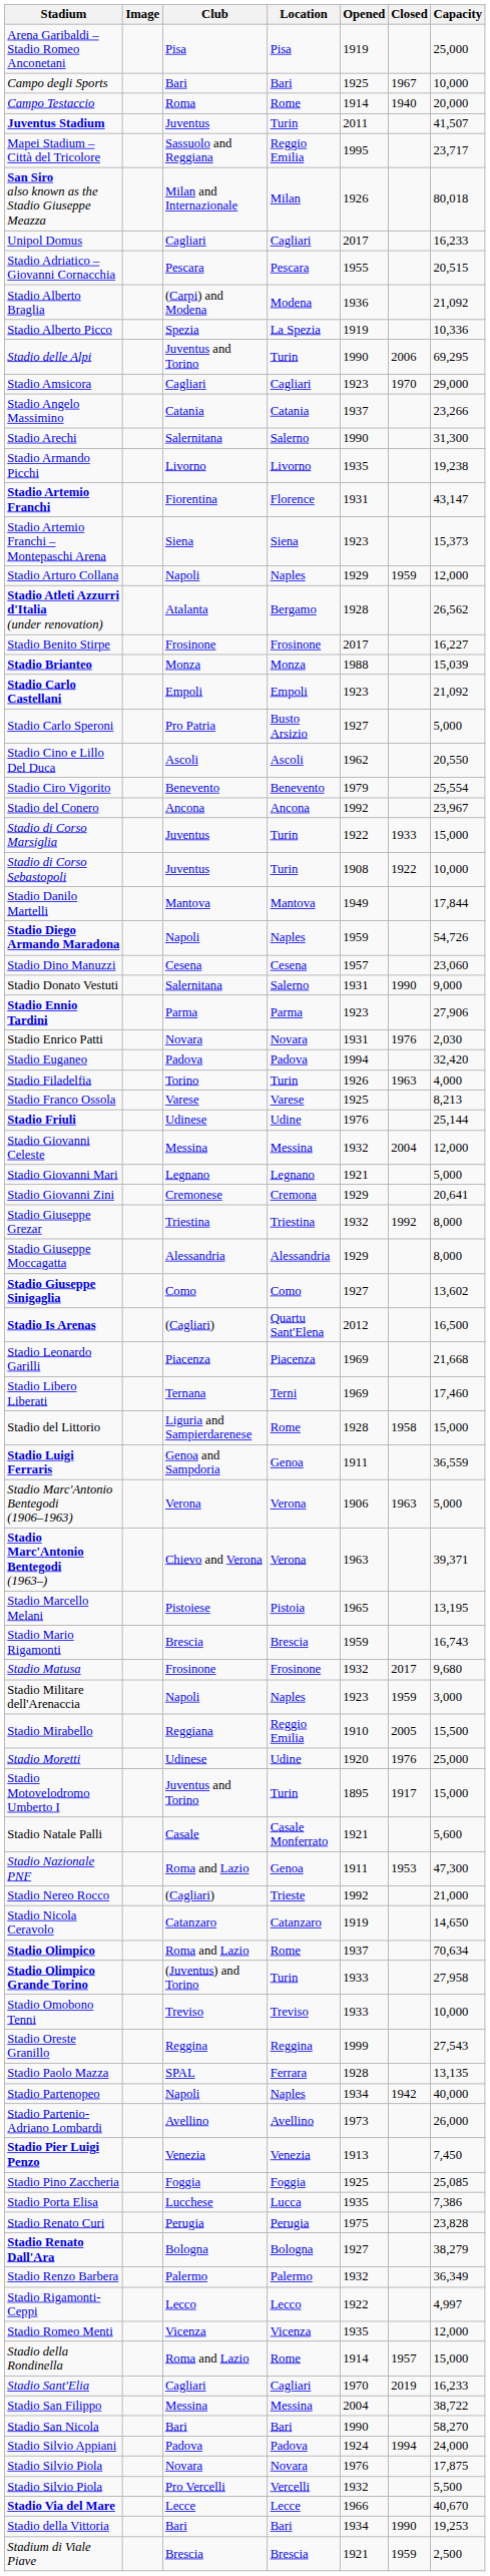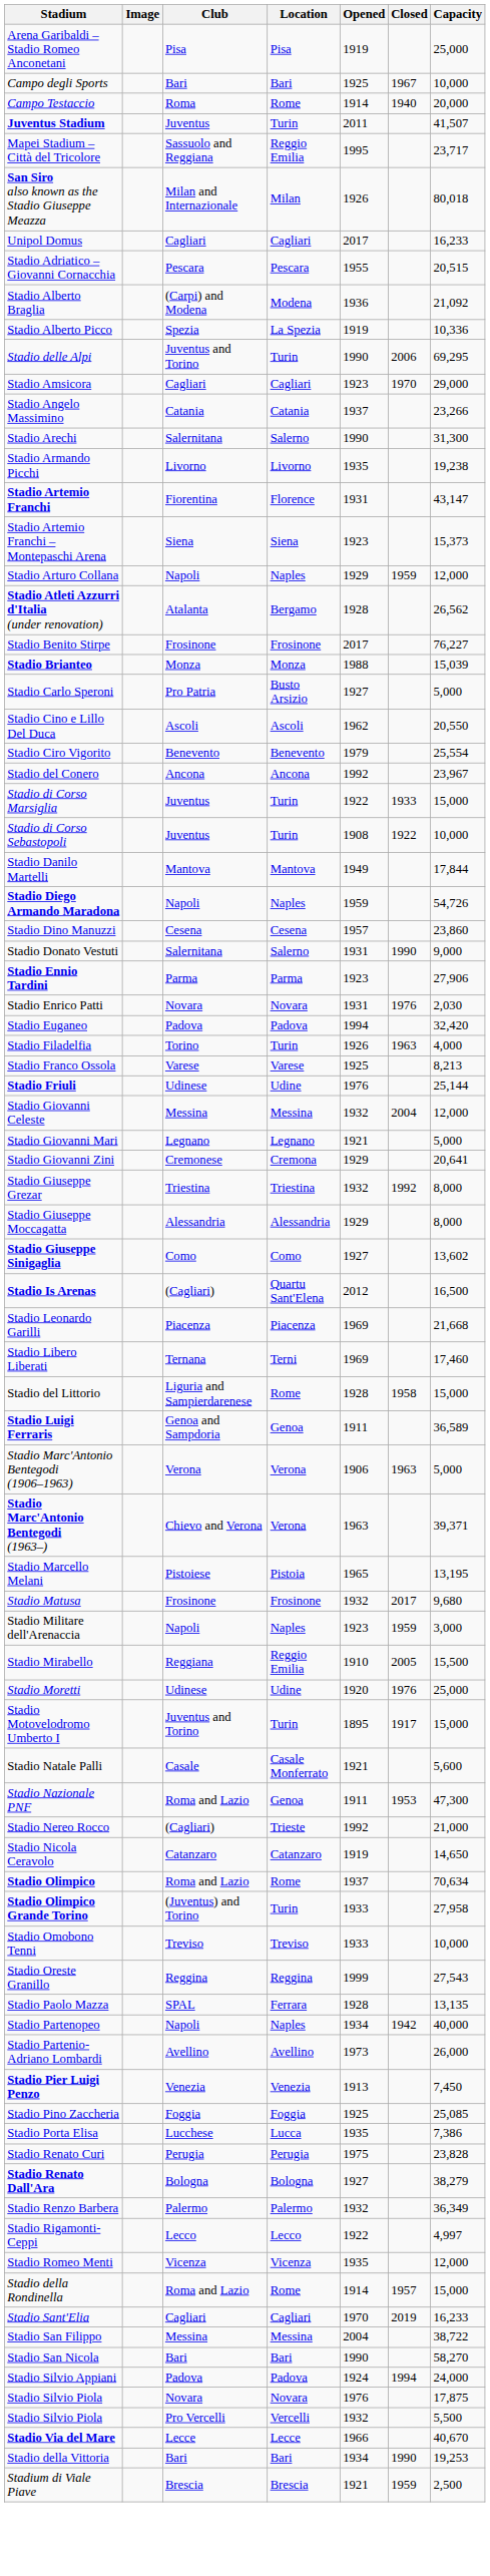 <table class="wikitable sortable">
 <tr>
 <th>Stadium</th>
 <th class="unsortable">Image</th>
 <th>Club</th>
 <th>Location</th>
 <th>Opened</th>
 <th>Closed</th>
 <th>Capacity</th>
 </tr>
 <tr>
 <td><a href='#'>Arena Garibaldi – Stadio Romeo Anconetani</a></td>
 <td></td>
 <td><a href='#'>Pisa</a></td>
 <td><a href='#'>Pisa</a></td>
 <td>1919</td>
 <td></td>
 <td>25,000</td>
 </tr>
 <tr>
 <td><em>Campo degli Sports</em></td>
 <td></td>
 <td><a href='#'>Bari</a></td>
 <td><a href='#'>Bari</a></td>
 <td>1925</td>
 <td>1967</td>
 <td>10,000</td>
 </tr>
 <tr>
 <td><em><a href='#'>Campo Testaccio</a></em></td>
 <td></td>
 <td><a href='#'>Roma</a></td>
 <td><a href='#'>Rome</a></td>
 <td>1914</td>
 <td>1940</td>
 <td>20,000</td>
 </tr>
 <tr>
 <td><strong><a href='#'>Juventus Stadium</a></strong></td>
 <td></td>
 <td><a href='#'>Juventus</a></td>
 <td><a href='#'>Turin</a></td>
 <td>2011</td>
 <td></td>
 <td>41,507</td>
 </tr>
 <tr>
 <td><a href='#'>Mapei Stadium – Città del Tricolore</a></td>
 <td></td>
 <td><a href='#'>Sassuolo</a> and <a href='#'>Reggiana</a></td>
 <td><a href='#'>Reggio Emilia</a></td>
 <td>1995</td>
 <td></td>
 <td>23,717</td>
 </tr>
 <tr>
 <td><strong><a href='#'>San Siro</a></strong><br><em>also known as the Stadio Giuseppe Meazza</em></td>
 <td></td>
 <td><a href='#'>Milan</a> and <a href='#'>Internazionale</a></td>
 <td><a href='#'>Milan</a></td>
 <td>1926</td>
 <td></td>
 <td>80,018</td>
 </tr>
 <tr>
 <td><a href='#'>Unipol Domus</a></td>
 <td></td>
 <td><a href='#'>Cagliari</a></td>
 <td><a href='#'>Cagliari</a></td>
 <td>2017</td>
 <td></td>
 <td>16,233</td>
 </tr>
 <tr>
 <td><a href='#'>Stadio Adriatico – Giovanni Cornacchia</a></td>
 <td></td>
 <td><a href='#'>Pescara</a></td>
 <td><a href='#'>Pescara</a></td>
 <td>1955</td>
 <td></td>
 <td>20,515</td>
 </tr>
 <tr>
 <td><a href='#'>Stadio Alberto Braglia</a></td>
 <td></td>
 <td>(<a href='#'>Carpi</a>) and <a href='#'>Modena</a></td>
 <td><a href='#'>Modena</a></td>
 <td>1936</td>
 <td></td>
 <td>21,092</td>
 </tr>
 <tr>
 <td><a href='#'>Stadio Alberto Picco</a></td>
 <td></td>
 <td><a href='#'>Spezia</a></td>
 <td><a href='#'>La Spezia</a></td>
 <td>1919</td>
 <td></td>
 <td>10,336</td>
 </tr>
 <tr>
 <td><em><a href='#'>Stadio delle Alpi</a></em></td>
 <td></td>
 <td><a href='#'>Juventus</a> and <a href='#'>Torino</a></td>
 <td><a href='#'>Turin</a></td>
 <td>1990</td>
 <td>2006</td>
 <td>69,295</td>
 </tr>
 <tr>
 <td><a href='#'>Stadio Amsicora</a></td>
 <td></td>
 <td><a href='#'>Cagliari</a></td>
 <td><a href='#'>Cagliari</a></td>
 <td>1923</td>
 <td>1970</td>
 <td>29,000</td>
 </tr>
 <tr>
 <td><a href='#'>Stadio Angelo Massimino</a></td>
 <td></td>
 <td><a href='#'>Catania</a></td>
 <td><a href='#'>Catania</a></td>
 <td>1937</td>
 <td></td>
 <td>23,266</td>
 </tr>
 <tr>
 <td><a href='#'>Stadio Arechi</a></td>
 <td></td>
 <td><a href='#'>Salernitana</a></td>
 <td><a href='#'>Salerno</a></td>
 <td>1990</td>
 <td></td>
 <td>31,300</td>
 </tr>
 <tr>
 <td><a href='#'>Stadio Armando Picchi</a></td>
 <td></td>
 <td><a href='#'>Livorno</a></td>
 <td><a href='#'>Livorno</a></td>
 <td>1935</td>
 <td></td>
 <td>19,238</td>
 </tr>
 <tr>
 <td><strong><a href='#'>Stadio Artemio Franchi</a></strong></td>
 <td></td>
 <td><a href='#'>Fiorentina</a></td>
 <td><a href='#'>Florence</a></td>
 <td>1931</td>
 <td></td>
 <td>43,147</td>
 </tr>
 <tr>
 <td><a href='#'>Stadio Artemio Franchi – Montepaschi Arena</a></td>
 <td></td>
 <td><a href='#'>Siena</a></td>
 <td><a href='#'>Siena</a></td>
 <td>1923</td>
 <td></td>
 <td>15,373</td>
 </tr>
 <tr>
 <td><a href='#'>Stadio Arturo Collana</a></td>
 <td></td>
 <td><a href='#'>Napoli</a></td>
 <td><a href='#'>Naples</a></td>
 <td>1929</td>
 <td>1959</td>
 <td>12,000</td>
 </tr>
 <tr>
 <td><strong><a href='#'>Stadio Atleti Azzurri d'Italia</a></strong><br><em>(under renovation)</em></td>
 <td></td>
 <td><a href='#'>Atalanta</a></td>
 <td><a href='#'>Bergamo</a></td>
 <td>1928</td>
 <td></td>
 <td>26,562</td>
 </tr>
 <tr>
 <td><a href='#'>Stadio Benito Stirpe</a></td>
 <td></td>
 <td><a href='#'>Frosinone</a></td>
 <td><a href='#'>Frosinone</a></td>
 <td>2017</td>
 <td></td>
-<td>16,227</td>
+<td>76,227</td>
 </tr>
 <tr>
 <td><strong><a href='#'>Stadio Brianteo</a></strong></td>
 <td></td>
 <td><a href='#'>Monza</a></td>
 <td><a href='#'>Monza</a></td>
 <td>1988</td>
 <td></td>
 <td>15,039</td>
-</tr>
-<tr>
-<td><strong><a href='#'>Stadio Carlo Castellani</a></strong></td>
-<td></td>
-<td><a href='#'>Empoli</a></td>
-<td><a href='#'>Empoli</a></td>
-<td>1923</td>
-<td></td>
-<td>21,092</td>
 </tr>
 <tr>
 <td><a href='#'>Stadio Carlo Speroni</a></td>
 <td></td>
 <td><a href='#'>Pro Patria</a></td>
 <td><a href='#'>Busto Arsizio</a></td>
 <td>1927</td>
 <td></td>
 <td>5,000</td>
 </tr>
 <tr>
 <td><a href='#'>Stadio Cino e Lillo Del Duca</a></td>
 <td></td>
 <td><a href='#'>Ascoli</a></td>
 <td><a href='#'>Ascoli</a></td>
 <td>1962</td>
 <td></td>
 <td>20,550</td>
 </tr>
 <tr>
 <td><a href='#'>Stadio Ciro Vigorito</a></td>
 <td></td>
 <td><a href='#'>Benevento</a></td>
 <td><a href='#'>Benevento</a></td>
 <td>1979</td>
 <td></td>
 <td>25,554</td>
 </tr>
 <tr>
 <td><a href='#'>Stadio del Conero</a></td>
 <td></td>
 <td><a href='#'>Ancona</a></td>
 <td><a href='#'>Ancona</a></td>
 <td>1992</td>
 <td></td>
 <td>23,967</td>
 </tr>
 <tr>
 <td><em><a href='#'>Stadio di Corso Marsiglia</a></em></td>
 <td></td>
 <td><a href='#'>Juventus</a></td>
 <td><a href='#'>Turin</a></td>
 <td>1922</td>
 <td>1933</td>
 <td>15,000</td>
 </tr>
 <tr>
 <td><em><a href='#'>Stadio di Corso Sebastopoli</a></em></td>
 <td></td>
 <td><a href='#'>Juventus</a></td>
 <td><a href='#'>Turin</a></td>
 <td>1908</td>
 <td>1922</td>
 <td>10,000</td>
 </tr>
 <tr>
 <td><a href='#'>Stadio Danilo Martelli</a></td>
 <td></td>
 <td><a href='#'>Mantova</a></td>
 <td><a href='#'>Mantova</a></td>
 <td>1949</td>
 <td></td>
 <td>17,844</td>
 </tr>
 <tr>
 <td><strong><a href='#'>Stadio Diego Armando Maradona</a></strong></td>
 <td></td>
 <td><a href='#'>Napoli</a></td>
 <td><a href='#'>Naples</a></td>
 <td>1959</td>
 <td></td>
 <td>54,726</td>
 </tr>
 <tr>
 <td><a href='#'>Stadio Dino Manuzzi</a></td>
 <td></td>
 <td><a href='#'>Cesena</a></td>
 <td><a href='#'>Cesena</a></td>
 <td>1957</td>
 <td></td>
-<td>23,060</td>
+<td>23,860</td>
 </tr>
 <tr>
 <td>Stadio Donato Vestuti</td>
 <td></td>
 <td><a href='#'>Salernitana</a></td>
 <td><a href='#'>Salerno</a></td>
 <td>1931</td>
 <td>1990</td>
 <td>9,000</td>
 </tr>
 <tr>
 <td><strong><a href='#'>Stadio Ennio Tardini</a></strong></td>
 <td></td>
 <td><a href='#'>Parma</a></td>
 <td><a href='#'>Parma</a></td>
 <td>1923</td>
 <td></td>
 <td>27,906</td>
 </tr>
 <tr>
 <td>Stadio Enrico Patti</td>
 <td></td>
 <td><a href='#'>Novara</a></td>
 <td><a href='#'>Novara</a></td>
 <td>1931</td>
 <td>1976</td>
 <td>2,030</td>
 </tr>
 <tr>
 <td><a href='#'>Stadio Euganeo</a></td>
 <td></td>
 <td><a href='#'>Padova</a></td>
 <td><a href='#'>Padova</a></td>
 <td>1994</td>
 <td></td>
 <td>32,420</td>
 </tr>
 <tr>
 <td><a href='#'>Stadio Filadelfia</a></td>
 <td></td>
 <td><a href='#'>Torino</a></td>
 <td><a href='#'>Turin</a></td>
 <td>1926</td>
 <td>1963</td>
 <td>4,000</td>
 </tr>
 <tr>
 <td><a href='#'>Stadio Franco Ossola</a></td>
 <td></td>
 <td><a href='#'>Varese</a></td>
 <td><a href='#'>Varese</a></td>
 <td>1925</td>
 <td></td>
 <td>8,213</td>
 </tr>
 <tr>
 <td><strong><a href='#'>Stadio Friuli</a></strong></td>
 <td></td>
 <td><a href='#'>Udinese</a></td>
 <td><a href='#'>Udine</a></td>
 <td>1976</td>
 <td></td>
 <td>25,144</td>
 </tr>
 <tr>
 <td><a href='#'>Stadio Giovanni Celeste</a></td>
 <td></td>
 <td><a href='#'>Messina</a></td>
 <td><a href='#'>Messina</a></td>
 <td>1932</td>
 <td>2004</td>
 <td>12,000</td>
 </tr>
 <tr>
 <td><a href='#'>Stadio Giovanni Mari</a></td>
 <td></td>
 <td><a href='#'>Legnano</a></td>
 <td><a href='#'>Legnano</a></td>
 <td>1921</td>
 <td></td>
 <td>5,000</td>
 </tr>
 <tr>
 <td><a href='#'>Stadio Giovanni Zini</a></td>
 <td></td>
 <td><a href='#'>Cremonese</a></td>
 <td><a href='#'>Cremona</a></td>
 <td>1929</td>
 <td></td>
 <td>20,641</td>
 </tr>
 <tr>
 <td><a href='#'>Stadio Giuseppe Grezar</a></td>
 <td></td>
 <td><a href='#'>Triestina</a></td>
 <td><a href='#'>Triestina</a></td>
 <td>1932</td>
 <td>1992</td>
 <td>8,000</td>
 </tr>
 <tr>
 <td><a href='#'>Stadio Giuseppe Moccagatta</a></td>
 <td></td>
 <td><a href='#'>Alessandria</a></td>
 <td><a href='#'>Alessandria</a></td>
 <td>1929</td>
 <td></td>
 <td>8,000</td>
 </tr>
 <tr>
 <td><strong><a href='#'>Stadio Giuseppe Sinigaglia</a></strong></td>
 <td></td>
 <td><a href='#'>Como</a></td>
 <td><a href='#'>Como</a></td>
 <td>1927</td>
 <td></td>
 <td>13,602</td>
 </tr>
 <tr>
 <td><strong><a href='#'>Stadio Is Arenas</a></strong></td>
 <td></td>
 <td>(<a href='#'>Cagliari</a>)</td>
 <td><a href='#'>Quartu Sant'Elena</a></td>
 <td>2012</td>
 <td></td>
 <td>16,500</td>
 </tr>
 <tr>
 <td><a href='#'>Stadio Leonardo Garilli</a></td>
 <td></td>
 <td><a href='#'>Piacenza</a></td>
 <td><a href='#'>Piacenza</a></td>
 <td>1969</td>
 <td></td>
 <td>21,668</td>
 </tr>
 <tr>
 <td><a href='#'>Stadio Libero Liberati</a></td>
 <td></td>
 <td><a href='#'>Ternana</a></td>
 <td><a href='#'>Terni</a></td>
 <td>1969</td>
 <td></td>
 <td>17,460</td>
 </tr>
 <tr>
 <td>Stadio del Littorio</td>
 <td></td>
 <td><a href='#'>Liguria</a> and <a href='#'>Sampierdarenese</a></td>
 <td><a href='#'>Rome</a></td>
 <td>1928</td>
 <td>1958</td>
 <td>15,000</td>
 </tr>
 <tr>
 <td><strong><a href='#'>Stadio Luigi Ferraris</a></strong></td>
 <td></td>
 <td><a href='#'>Genoa</a> and <a href='#'>Sampdoria</a></td>
 <td><a href='#'>Genoa</a></td>
 <td>1911</td>
 <td></td>
-<td>36,559</td>
+<td>36,589</td>
 </tr>
 <tr>
 <td><em>Stadio Marc'Antonio Bentegodi<br>(1906–1963)</em></td>
 <td></td>
 <td><a href='#'>Verona</a></td>
 <td><a href='#'>Verona</a></td>
 <td>1906</td>
 <td>1963</td>
 <td>5,000</td>
 </tr>
 <tr>
 <td><strong><a href='#'>Stadio Marc'Antonio Bentegodi</a></strong><br><em>(1963–)</em></td>
 <td></td>
 <td><a href='#'>Chievo</a> and <a href='#'>Verona</a></td>
 <td><a href='#'>Verona</a></td>
 <td>1963</td>
 <td></td>
 <td>39,371</td>
 </tr>
 <tr>
 <td><a href='#'>Stadio Marcello Melani</a></td>
 <td></td>
 <td><a href='#'>Pistoiese</a></td>
 <td><a href='#'>Pistoia</a></td>
 <td>1965</td>
 <td></td>
 <td>13,195</td>
-</tr>
-<tr>
-<td><a href='#'>Stadio Mario Rigamonti</a></td>
-<td></td>
-<td><a href='#'>Brescia</a></td>
-<td><a href='#'>Brescia</a></td>
-<td>1959</td>
-<td></td>
-<td>16,743</td>
 </tr>
 <tr>
 <td><em><a href='#'>Stadio Matusa</a></em></td>
 <td></td>
 <td><a href='#'>Frosinone</a></td>
 <td><a href='#'>Frosinone</a></td>
 <td>1932</td>
 <td>2017</td>
 <td>9,680</td>
 </tr>
 <tr>
 <td>Stadio Militare dell'Arenaccia</td>
 <td></td>
 <td><a href='#'>Napoli</a></td>
 <td><a href='#'>Naples</a></td>
 <td>1923</td>
 <td>1959</td>
 <td>3,000</td>
 </tr>
 <tr>
 <td><a href='#'>Stadio Mirabello</a></td>
 <td></td>
 <td><a href='#'>Reggiana</a></td>
 <td><a href='#'>Reggio Emilia</a></td>
 <td>1910</td>
 <td>2005</td>
 <td>15,500</td>
 </tr>
 <tr>
 <td><em><a href='#'>Stadio Moretti</a></em></td>
 <td></td>
 <td><a href='#'>Udinese</a></td>
 <td><a href='#'>Udine</a></td>
 <td>1920</td>
 <td>1976</td>
 <td>25,000</td>
 </tr>
 <tr>
 <td><a href='#'>Stadio Motovelodromo Umberto I</a></td>
 <td></td>
 <td><a href='#'>Juventus</a> and <a href='#'>Torino</a></td>
 <td><a href='#'>Turin</a></td>
 <td>1895</td>
 <td>1917</td>
 <td>15,000</td>
 </tr>
 <tr>
 <td>Stadio Natale Palli</td>
 <td></td>
 <td><a href='#'>Casale</a></td>
 <td><a href='#'>Casale Monferrato</a></td>
 <td>1921</td>
 <td></td>
 <td>5,600</td>
 </tr>
 <tr>
 <td><em><a href='#'>Stadio Nazionale PNF</a></em></td>
 <td></td>
 <td><a href='#'>Roma</a> and <a href='#'>Lazio</a></td>
 <td><a href='#'>Genoa</a></td>
 <td>1911</td>
 <td>1953</td>
 <td>47,300</td>
 </tr>
 <tr>
 <td><a href='#'>Stadio Nereo Rocco</a></td>
 <td></td>
 <td>(<a href='#'>Cagliari</a>)</td>
 <td><a href='#'>Trieste</a></td>
 <td>1992</td>
 <td></td>
 <td>21,000</td>
 </tr>
 <tr>
 <td><a href='#'>Stadio Nicola Ceravolo</a></td>
 <td></td>
 <td><a href='#'>Catanzaro</a></td>
 <td><a href='#'>Catanzaro</a></td>
 <td>1919</td>
 <td></td>
 <td>14,650</td>
 </tr>
 <tr>
 <td><strong><a href='#'>Stadio Olimpico</a></strong></td>
 <td></td>
 <td><a href='#'>Roma</a> and <a href='#'>Lazio</a></td>
 <td><a href='#'>Rome</a></td>
 <td>1937</td>
 <td></td>
 <td>70,634</td>
 </tr>
 <tr>
 <td><strong><a href='#'>Stadio Olimpico Grande Torino</a></strong></td>
 <td></td>
 <td>(<a href='#'>Juventus</a>) and <a href='#'>Torino</a></td>
 <td><a href='#'>Turin</a></td>
 <td>1933</td>
 <td></td>
 <td>27,958</td>
 </tr>
 <tr>
 <td><a href='#'>Stadio Omobono Tenni</a></td>
 <td></td>
 <td><a href='#'>Treviso</a></td>
 <td><a href='#'>Treviso</a></td>
 <td>1933</td>
 <td></td>
 <td>10,000</td>
 </tr>
 <tr>
 <td><a href='#'>Stadio Oreste Granillo</a></td>
 <td></td>
 <td><a href='#'>Reggina</a></td>
 <td><a href='#'>Reggina</a></td>
 <td>1999</td>
 <td></td>
 <td>27,543</td>
 </tr>
 <tr>
 <td><a href='#'>Stadio Paolo Mazza</a></td>
 <td></td>
 <td><a href='#'>SPAL</a></td>
 <td><a href='#'>Ferrara</a></td>
 <td>1928</td>
 <td></td>
 <td>13,135</td>
 </tr>
 <tr>
 <td><a href='#'>Stadio Partenopeo</a></td>
 <td></td>
 <td><a href='#'>Napoli</a></td>
 <td><a href='#'>Naples</a></td>
 <td>1934</td>
 <td>1942</td>
 <td>40,000</td>
 </tr>
 <tr>
 <td><a href='#'>Stadio Partenio-Adriano Lombardi</a></td>
 <td></td>
 <td><a href='#'>Avellino</a></td>
 <td><a href='#'>Avellino</a></td>
 <td>1973</td>
 <td></td>
 <td>26,000</td>
 </tr>
 <tr>
 <td><strong><a href='#'>Stadio Pier Luigi Penzo</a></strong></td>
 <td></td>
 <td><a href='#'>Venezia</a></td>
 <td><a href='#'>Venezia</a></td>
 <td>1913</td>
 <td></td>
 <td>7,450</td>
 </tr>
 <tr>
 <td><a href='#'>Stadio Pino Zaccheria</a></td>
 <td></td>
 <td><a href='#'>Foggia</a></td>
 <td><a href='#'>Foggia</a></td>
 <td>1925</td>
 <td></td>
 <td>25,085</td>
 </tr>
 <tr>
 <td><a href='#'>Stadio Porta Elisa</a></td>
 <td></td>
 <td><a href='#'>Lucchese</a></td>
 <td><a href='#'>Lucca</a></td>
 <td>1935</td>
 <td></td>
 <td>7,386</td>
 </tr>
 <tr>
 <td><a href='#'>Stadio Renato Curi</a></td>
 <td></td>
 <td><a href='#'>Perugia</a></td>
 <td><a href='#'>Perugia</a></td>
 <td>1975</td>
 <td></td>
 <td>23,828</td>
 </tr>
 <tr>
 <td><strong><a href='#'>Stadio Renato Dall'Ara</a></strong></td>
 <td></td>
 <td><a href='#'>Bologna</a></td>
 <td><a href='#'>Bologna</a></td>
 <td>1927</td>
 <td></td>
 <td>38,279</td>
 </tr>
 <tr>
 <td><a href='#'>Stadio Renzo Barbera</a></td>
 <td></td>
 <td><a href='#'>Palermo</a></td>
 <td><a href='#'>Palermo</a></td>
 <td>1932</td>
 <td></td>
 <td>36,349</td>
 </tr>
 <tr>
 <td><a href='#'>Stadio Rigamonti-Ceppi</a></td>
 <td></td>
 <td><a href='#'>Lecco</a></td>
 <td><a href='#'>Lecco</a></td>
 <td>1922</td>
 <td></td>
 <td>4,997</td>
 </tr>
 <tr>
 <td><a href='#'>Stadio Romeo Menti</a></td>
 <td></td>
 <td><a href='#'>Vicenza</a></td>
 <td><a href='#'>Vicenza</a></td>
 <td>1935</td>
 <td></td>
 <td>12,000</td>
 </tr>
 <tr>
 <td><em>Stadio della Rondinella</em></td>
 <td></td>
 <td><a href='#'>Roma</a> and <a href='#'>Lazio</a></td>
 <td><a href='#'>Rome</a></td>
 <td>1914</td>
 <td>1957</td>
 <td>15,000</td>
 </tr>
 <tr>
 <td><em><a href='#'>Stadio Sant'Elia</a></em></td>
 <td></td>
 <td><a href='#'>Cagliari</a></td>
 <td><a href='#'>Cagliari</a></td>
 <td>1970</td>
 <td>2019</td>
 <td>16,233</td>
 </tr>
 <tr>
 <td><a href='#'>Stadio San Filippo</a></td>
 <td></td>
 <td><a href='#'>Messina</a></td>
 <td><a href='#'>Messina</a></td>
 <td>2004</td>
 <td></td>
 <td>38,722</td>
 </tr>
 <tr>
 <td><a href='#'>Stadio San Nicola</a></td>
 <td></td>
 <td><a href='#'>Bari</a></td>
 <td><a href='#'>Bari</a></td>
 <td>1990</td>
 <td></td>
 <td>58,270</td>
 </tr>
 <tr>
 <td><a href='#'>Stadio Silvio Appiani</a></td>
 <td></td>
 <td><a href='#'>Padova</a></td>
 <td><a href='#'>Padova</a></td>
 <td>1924</td>
 <td>1994</td>
 <td>24,000</td>
 </tr>
 <tr>
 <td><a href='#'>Stadio Silvio Piola</a></td>
 <td></td>
 <td><a href='#'>Novara</a></td>
 <td><a href='#'>Novara</a></td>
 <td>1976</td>
 <td></td>
 <td>17,875</td>
 </tr>
 <tr>
 <td><a href='#'>Stadio Silvio Piola</a></td>
 <td></td>
 <td><a href='#'>Pro Vercelli</a></td>
 <td><a href='#'>Vercelli</a></td>
 <td>1932</td>
 <td></td>
 <td>5,500</td>
 </tr>
 <tr>
 <td><strong><a href='#'>Stadio Via del Mare</a></strong></td>
 <td></td>
 <td><a href='#'>Lecce</a></td>
 <td><a href='#'>Lecce</a></td>
 <td>1966</td>
 <td></td>
 <td>40,670</td>
 </tr>
 <tr>
 <td><a href='#'>Stadio della Vittoria</a></td>
 <td></td>
 <td><a href='#'>Bari</a></td>
 <td><a href='#'>Bari</a></td>
 <td>1934</td>
 <td>1990</td>
 <td>19,253</td>
 </tr>
 <tr>
 <td><em>Stadium di Viale Piave</em></td>
 <td></td>
 <td><a href='#'>Brescia</a></td>
 <td><a href='#'>Brescia</a></td>
 <td>1921</td>
 <td>1959</td>
 <td>2,500</td>
 </tr>
 </table>
